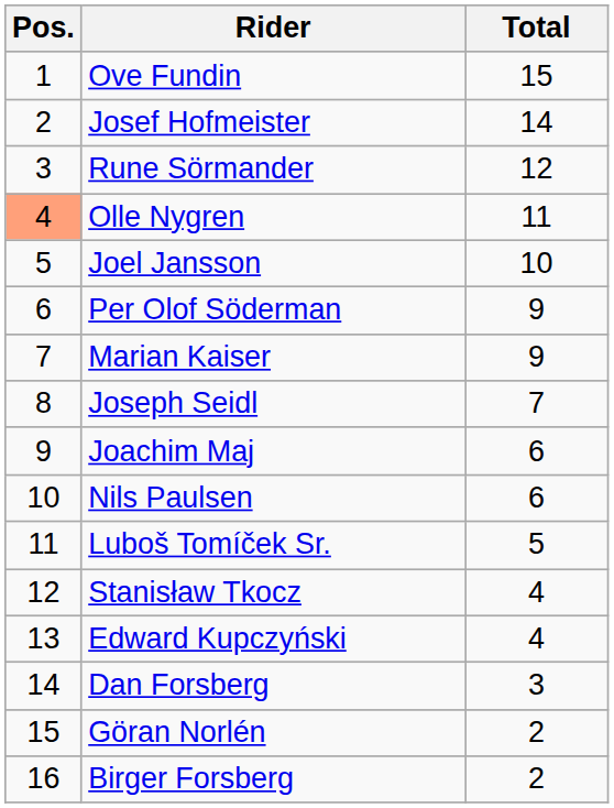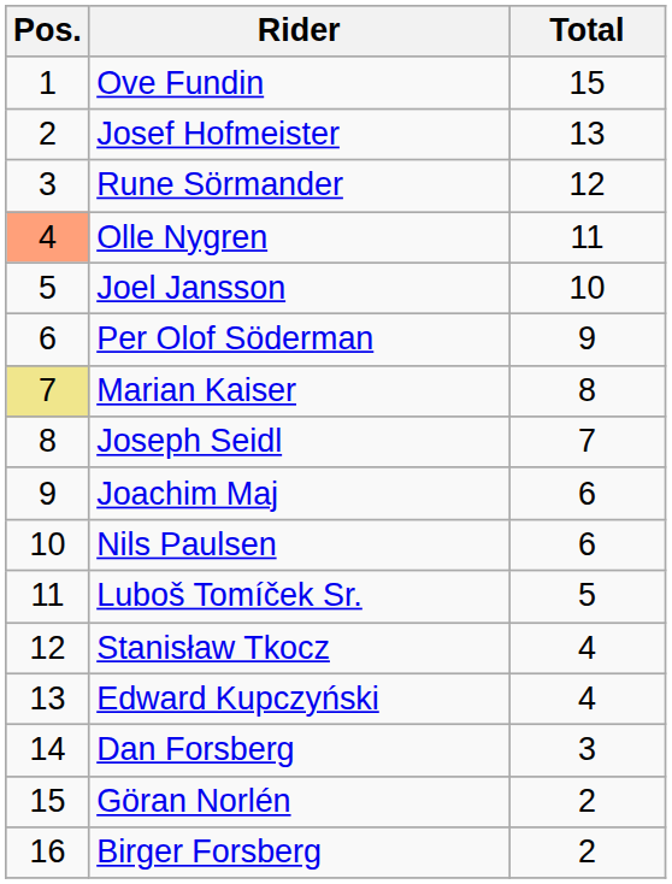 <table class="wikitable" style="text-align:center;">
 <tr>
 <th width=25px>Pos.</th>
 <th style="width:200px;">Rider</th>
 <th width=70px>Total</th>
 </tr>
 <tr>
 <td>1</td>
 <td align=left> <a href='#'>Ove Fundin</a></td>
 <td>15</td>
 </tr>
 <tr>
 <td>2</td>
 <td align=left> <a href='#'>Josef Hofmeister</a></td>
-<td>14</td>
+<td>13</td>
 </tr>
 <tr>
 <td>3</td>
 <td align=left> <a href='#'>Rune Sörmander</a></td>
 <td>12</td>
 </tr>
 <tr>
 <td style="background: lightsalmon;">4</td>
 <td align=left> <a href='#'>Olle Nygren</a></td>
 <td>11</td>
 </tr>
 <tr>
 <td>5</td>
 <td align=left> <a href='#'>Joel Jansson</a></td>
 <td>10</td>
 </tr>
 <tr>
 <td>6</td>
 <td align=left> <a href='#'>Per Olof Söderman</a></td>
 <td>9</td>
 </tr>
 <tr>
-<td>7</td>
+<td style="background: khaki;">7</td>
 <td align=left> <a href='#'>Marian Kaiser</a></td>
-<td>9</td>
+<td>8</td>
 </tr>
 <tr>
 <td>8</td>
 <td align=left> <a href='#'>Joseph Seidl</a></td>
 <td>7</td>
 </tr>
 <tr>
 <td>9</td>
 <td align=left> <a href='#'>Joachim Maj</a></td>
 <td>6</td>
 </tr>
 <tr>
 <td>10</td>
 <td align=left> <a href='#'>Nils Paulsen</a></td>
 <td>6</td>
 </tr>
 <tr>
 <td>11</td>
 <td align=left> <a href='#'>Luboš Tomíček Sr.</a></td>
 <td>5</td>
 </tr>
 <tr>
 <td>12</td>
 <td align=left> <a href='#'>Stanisław Tkocz</a></td>
 <td>4</td>
 </tr>
 <tr>
 <td>13</td>
 <td align=left> <a href='#'>Edward Kupczyński</a></td>
 <td>4</td>
 </tr>
 <tr>
 <td>14</td>
 <td align=left> <a href='#'>Dan Forsberg</a></td>
 <td>3</td>
 </tr>
 <tr>
 <td>15</td>
 <td align=left> <a href='#'>Göran Norlén</a></td>
 <td>2</td>
 </tr>
 <tr>
 <td>16</td>
 <td align=left> <a href='#'>Birger Forsberg</a></td>
 <td>2</td>
 </tr>
 </table>
